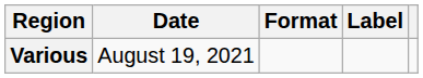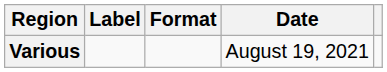 <table class="wikitable plainrowheaders">
 <tr>
 <th scope="col">Region</th>
+<th scope="col">Label</th>
+<th scope="col">Format</th>
 <th scope="col">Date</th>
-<th scope="col">Format</th>
-<th scope="col">Label</th>
 <th scope="col"></th>
 </tr>
 <tr>
 <th scope="row">Various</th>
-<td>August 19, 2021</td>
 <td></td>
 <td></td>
+<td>August 19, 2021</td>
 <td></td>
 </tr>
 </table>
